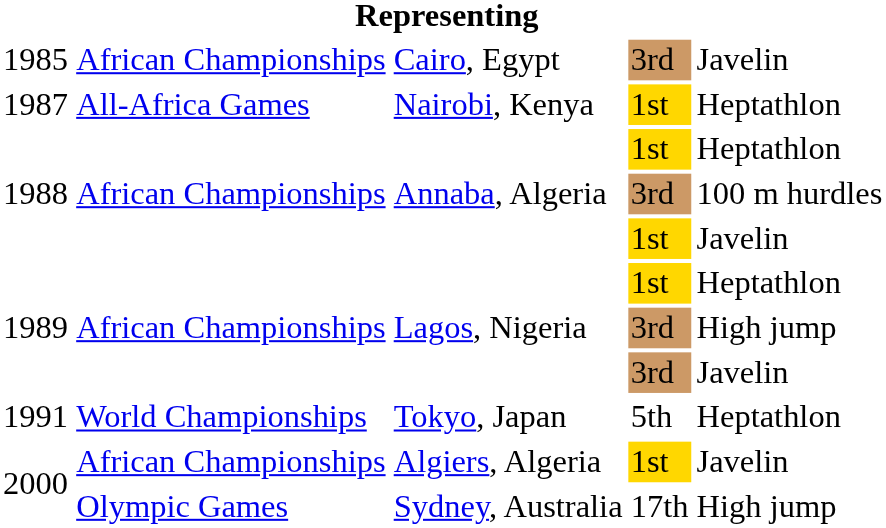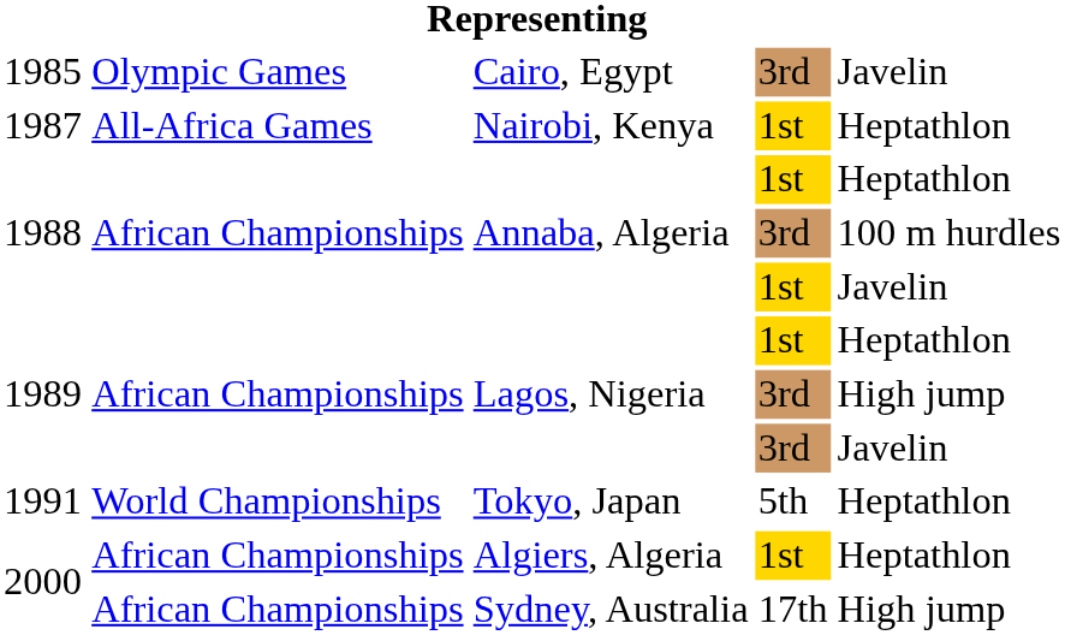 <table>
 <tr>
 <th colspan="6">Representing </th>
 </tr>
 <tr>
 <td>1985</td>
-<td><a href='#'>African Championships</a></td>
+<td><a href='#'>Olympic Games</a></td>
 <td><a href='#'>Cairo</a>, Egypt</td>
 <td bgcolor="cc9966">3rd</td>
 <td>Javelin</td>
 <td></td>
 </tr>
 <tr>
 <td>1987</td>
 <td><a href='#'>All-Africa Games</a></td>
 <td><a href='#'>Nairobi</a>, Kenya</td>
 <td bgcolor="gold">1st</td>
 <td>Heptathlon</td>
 <td></td>
 </tr>
 <tr>
 <td rowspan=3>1988</td>
 <td rowspan=3><a href='#'>African Championships</a></td>
 <td rowspan=3><a href='#'>Annaba</a>, Algeria</td>
 <td bgcolor="gold">1st</td>
 <td>Heptathlon</td>
 <td></td>
 </tr>
 <tr>
 <td bgcolor="cc9966">3rd</td>
 <td>100 m hurdles</td>
 <td></td>
 </tr>
 <tr>
 <td bgcolor="gold">1st</td>
 <td>Javelin</td>
 <td></td>
 </tr>
 <tr>
 <td rowspan=3>1989</td>
 <td rowspan=3><a href='#'>African Championships</a></td>
 <td rowspan=3><a href='#'>Lagos</a>, Nigeria</td>
 <td bgcolor="gold">1st</td>
 <td>Heptathlon</td>
 <td></td>
 </tr>
 <tr>
 <td bgcolor="cc9966">3rd</td>
 <td>High jump</td>
 <td></td>
 </tr>
 <tr>
 <td bgcolor="cc9966">3rd</td>
 <td>Javelin</td>
 <td></td>
 </tr>
 <tr>
 <td>1991</td>
 <td><a href='#'>World Championships</a></td>
 <td><a href='#'>Tokyo</a>, Japan</td>
 <td>5th</td>
 <td>Heptathlon</td>
 <td></td>
 </tr>
 <tr>
 <td rowspan=2>2000</td>
 <td><a href='#'>African Championships</a></td>
 <td><a href='#'>Algiers</a>, Algeria</td>
 <td bgcolor="gold">1st</td>
-<td>Javelin</td>
+<td>Heptathlon</td>
 <td></td>
 </tr>
 <tr>
-<td><a href='#'>Olympic Games</a></td>
+<td><a href='#'>African Championships</a></td>
 <td><a href='#'>Sydney</a>, Australia</td>
 <td>17th</td>
 <td>High jump</td>
 <td></td>
 </tr>
 </table>
